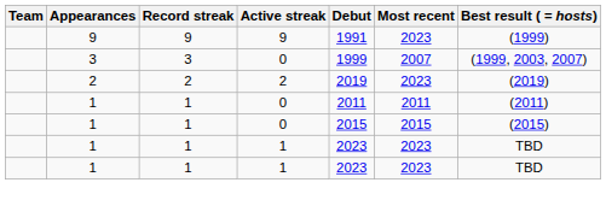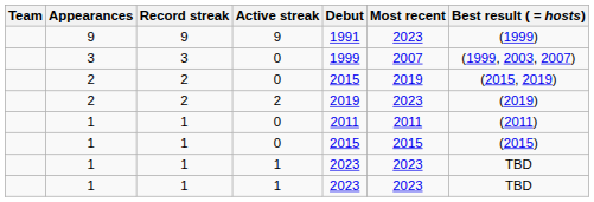 <table class="wikitable sortable" style="text-align: center">
 <tr>
 <th>Team</th>
 <th>Appearances</th>
 <th>Record streak</th>
 <th>Active streak</th>
 <th>Debut</th>
 <th>Most recent</th>
 <th>Best result (<em> = hosts</em>)</th>
 </tr>
 <tr>
 <td align=left></td>
 <td>9</td>
 <td>9</td>
 <td>9</td>
 <td><a href='#'>1991</a></td>
 <td><a href='#'>2023</a></td>
 <td> (<a href='#'>1999</a>)</td>
 </tr>
 <tr>
 <td align=left></td>
 <td>3</td>
 <td>3</td>
 <td>0</td>
 <td><a href='#'>1999</a></td>
 <td><a href='#'>2007</a></td>
 <td> (<a href='#'>1999</a>, <a href='#'>2003</a>, <a href='#'>2007</a>)</td>
+</tr>
+<tr>
+<td align=left></td>
+<td>2</td>
+<td>2</td>
+<td>0</td>
+<td><a href='#'>2015</a></td>
+<td><a href='#'>2019</a></td>
+<td> (<a href='#'>2015</a>, <a href='#'>2019</a>)</td>
 </tr>
 <tr>
 <td align=left></td>
 <td>2</td>
 <td>2</td>
 <td>2</td>
 <td><a href='#'>2019</a></td>
 <td><a href='#'>2023</a></td>
 <td> (<a href='#'>2019</a>)</td>
 </tr>
 <tr>
 <td align=left></td>
 <td>1</td>
 <td>1</td>
 <td>0</td>
 <td><a href='#'>2011</a></td>
 <td><a href='#'>2011</a></td>
 <td> (<a href='#'>2011</a>)</td>
 </tr>
 <tr>
 <td align=left></td>
 <td>1</td>
 <td>1</td>
 <td>0</td>
 <td><a href='#'>2015</a></td>
 <td><a href='#'>2015</a></td>
 <td> (<a href='#'>2015</a>)</td>
 </tr>
 <tr>
 <td align=left></td>
 <td>1</td>
 <td>1</td>
 <td>1</td>
 <td><a href='#'>2023</a></td>
 <td><a href='#'>2023</a></td>
 <td>TBD</td>
 </tr>
 <tr>
 <td align=left></td>
 <td>1</td>
 <td>1</td>
 <td>1</td>
 <td><a href='#'>2023</a></td>
 <td><a href='#'>2023</a></td>
 <td>TBD</td>
 </tr>
 </table>
